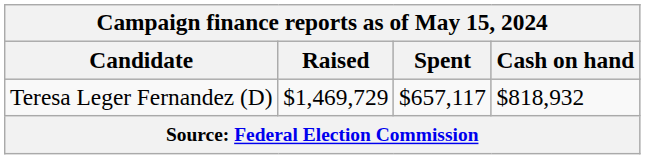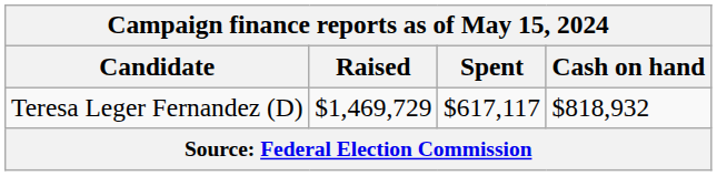 <table class="wikitable sortable">
 <tr>
 <th colspan=4>Campaign finance reports as of May 15, 2024</th>
 </tr>
 <tr style="text-align:center;">
 <th>Candidate</th>
 <th>Raised</th>
 <th>Spent</th>
 <th>Cash on hand</th>
 </tr>
 <tr>
 <td>Teresa Leger Fernandez (D)</td>
 <td>$1,469,729</td>
-<td>$657,117</td>
+<td>$617,117</td>
 <td>$818,932</td>
 </tr>
 <tr>
 <th colspan="4"><small>Source: <a href='#'>Federal Election Commission</a></small></th>
 </tr>
 </table>
